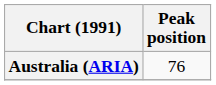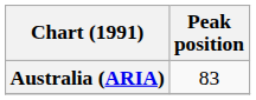 <table class="wikitable sortable plainrowheaders" style="text-align:center">
 <tr>
 <th scope="col">Chart (1991)</th>
 <th scope="col">Peak<br>position</th>
 </tr>
 <tr>
 <th scope="row">Australia (<a href='#'>ARIA</a>)</th>
-<td>76</td>
+<td>83</td>
 </tr>
 <tr>
 </tr>
 <tr>
 </tr>
 <tr>
 </tr>
 </table>
